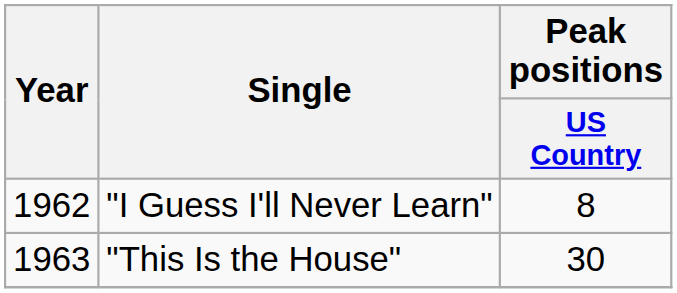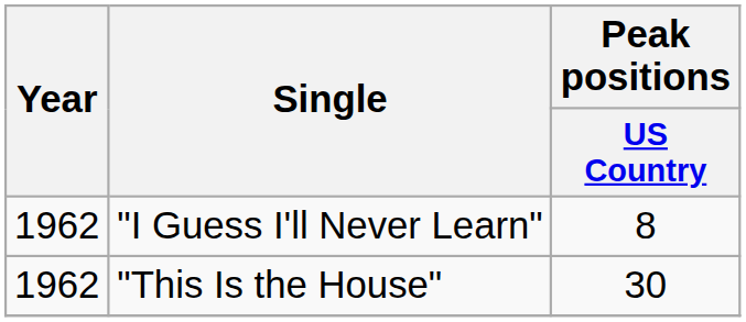 <table class="wikitable" style="text-align:center;">
 <tr>
 <th rowspan="2">Year</th>
 <th rowspan="2">Single</th>
 <th colspan="1">Peak positions</th>
 </tr>
 <tr style="font-size:smaller;">
 <th width="60"><a href='#'>US Country</a></th>
 </tr>
 <tr>
 <td>1962</td>
 <td align="left">"I Guess I'll Never Learn"</td>
 <td>8</td>
 </tr>
 <tr>
-<td>1963</td>
+<td>1962</td>
 <td align="left">"This Is the House"</td>
 <td>30</td>
 </tr>
 <tr>
 </tr>
 </table>
